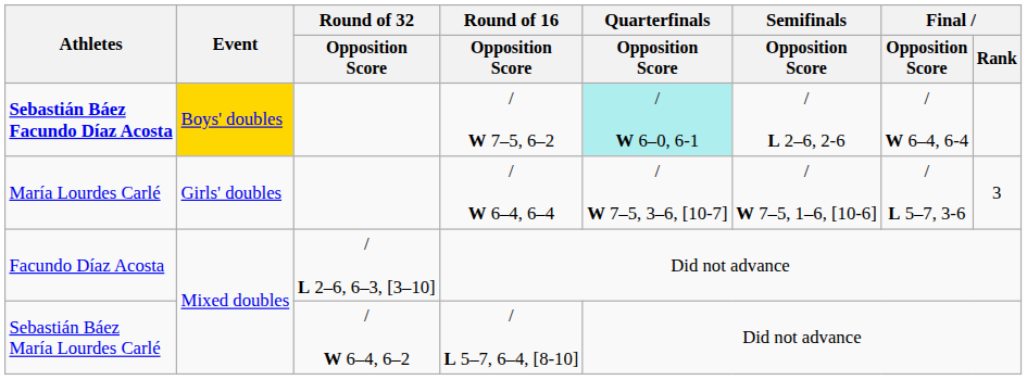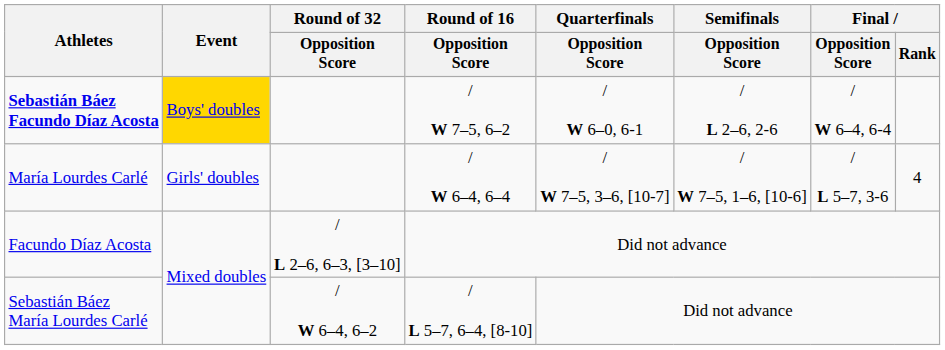 <table class=wikitable style="font-size:90%">
 <tr>
 <th rowspan=2>Athletes</th>
 <th rowspan=2>Event</th>
 <th>Round of 32</th>
 <th>Round of 16</th>
 <th>Quarterfinals</th>
 <th>Semifinals</th>
 <th colspan=2>Final / </th>
 </tr>
 <tr style="font-size:95%">
 <th>Opposition<br>Score</th>
 <th>Opposition<br>Score</th>
 <th>Opposition<br>Score</th>
 <th>Opposition<br>Score</th>
 <th>Opposition<br>Score</th>
 <th>Rank</th>
 </tr>
 <tr align=center>
 <td align=left><strong><a href='#'>Sebastián Báez</a><br><a href='#'>Facundo Díaz Acosta</a></strong></td>
 <td align=left style="background: gold;"><a href='#'>Boys' doubles</a></td>
 <td></td>
 <td> /<br><br><strong>W</strong> 7–5, 6–2</td>
-<td style="background: paleturquoise;"> /<br><br><strong>W</strong> 6–0, 6-1</td>
+<td> /<br><br><strong>W</strong> 6–0, 6-1</td>
 <td> /<br><br><strong>L</strong> 2–6, 2-6</td>
 <td> /<br><br><strong>W</strong> 6–4, 6-4</td>
 <td></td>
 </tr>
 <tr align=center>
 <td align=left><a href='#'>María Lourdes Carlé</a><br></td>
 <td align=left><a href='#'>Girls' doubles</a></td>
 <td></td>
 <td> /<br><br><strong>W</strong> 6–4, 6–4</td>
 <td> /<br><br><strong>W</strong> 7–5, 3–6, [10-7]</td>
 <td> /<br><br><strong>W</strong> 7–5, 1–6, [10-6]</td>
 <td> /<br><br><strong>L</strong> 5–7, 3-6</td>
-<td>3</td>
+<td>4</td>
 </tr>
 <tr align=center>
 <td align=left><a href='#'>Facundo Díaz Acosta</a><br></td>
 <td rowspan=2 align=left><a href='#'>Mixed doubles</a></td>
 <td> /<br><br><strong>L</strong> 2–6, 6–3, [3–10]</td>
 <td colspan=5>Did not advance</td>
 </tr>
 <tr align=center>
 <td align=left><a href='#'>Sebastián Báez</a><br><a href='#'>María Lourdes Carlé</a></td>
 <td> /<br><br><strong>W</strong> 6–4, 6–2</td>
 <td> /<br><br><strong>L</strong> 5–7, 6–4, [8-10]</td>
 <td colspan=4>Did not advance</td>
 </tr>
 </table>
